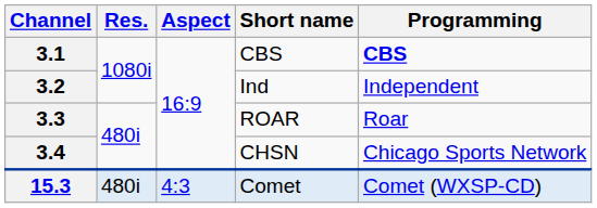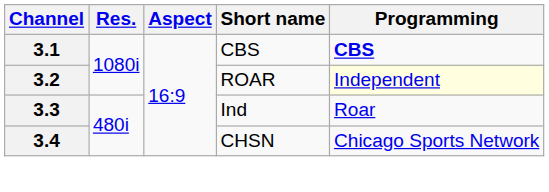 <table class="wikitable">
 <tr>
 <th scope = "col"><a href='#'>Channel</a></th>
 <th scope = "col"><a href='#'>Res.</a></th>
 <th scope = "col"><a href='#'>Aspect</a></th>
 <th scope = "col">Short name</th>
 <th scope = "col">Programming</th>
 </tr>
 <tr>
 <th scope = "row">3.1</th>
 <td rowspan=2><a href='#'>1080i</a></td>
 <td rowspan=4><a href='#'>16:9</a></td>
 <td>CBS</td>
 <td><strong><a href='#'>CBS</a></strong></td>
 </tr>
 <tr>
 <th scope = "row">3.2</th>
-<td>Ind</td>
-<td><a href='#'>Independent</a></td>
+<td>ROAR</td>
+<td style="background: lightyellow;"><a href='#'>Independent</a></td>
 </tr>
 <tr>
 <th scope = "row">3.3</th>
 <td rowspan=2><a href='#'>480i</a></td>
-<td>ROAR</td>
+<td>Ind</td>
 <td><a href='#'>Roar</a></td>
 </tr>
 <tr>
 <th scope = "row">3.4</th>
 <td>CHSN</td>
 <td><a href='#'>Chicago Sports Network</a></td>
 </tr>
-<tr style="background-color:#DFEBF6; border-top: 2px solid #003399;">
-<th scope = "row"><a href='#'>15.3</a></th>
-<td>480i</td>
-<td><a href='#'>4:3</a></td>
-<td>Comet</td>
-<td><a href='#'>Comet</a> (<a href='#'>WXSP-CD</a>)</td>
-</tr>
 </table>
